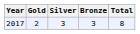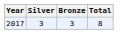 <table class="sortable wikitable" style="font-size: 90%;">
 <tr>
 <th>Year</th>
-<th>Gold</th>
 <th>Silver</th>
 <th>Bronze</th>
 <th>Total</th>
 </tr>
 <tr style="background:#ECF2FF">
 <td align="center">2017</td>
-<td align="center">2</td>
 <td align="center">3</td>
 <td align="center">3</td>
 <td align="center">8</td>
 </tr>
 </table>
